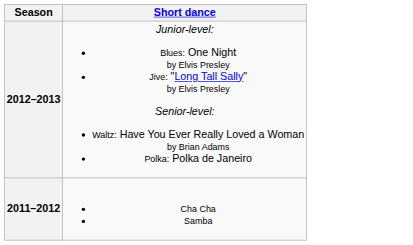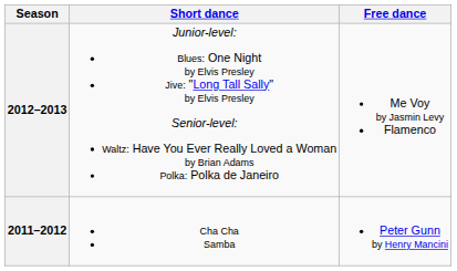 <table class="wikitable" style="text-align:center">
 <tr>
 <th>Season</th>
 <th><a href='#'>Short dance</a></th>
+<th><a href='#'>Free dance</a></th>
 </tr>
 <tr>
 <th>2012–2013 <br> </th>
 <td><em>Junior-level:</em><br><ul><li><small>Blues:</small> One Night <br><small> by Elvis Presley </small></li><li><small>Jive:</small> "<a href='#'>Long Tall Sally</a>" <br><small> by Elvis Presley </small></li></ul><em>Senior-level:</em><ul><li><small>Waltz:</small> Have You Ever Really Loved a Woman <br><small> by Brian Adams </small></li><li><small>Polka:</small> Polka de Janeiro</li></ul></td>
+<td><br><ul><li>Me Voy <br><small> by Jasmin Levy </small></li><li>Flamenco</li></ul></td>
 </tr>
 <tr>
 <th>2011–2012 <br> </th>
 <td><br><ul><li><small>Cha Cha</small></li><li><small>Samba</small></li></ul></td>
+<td><br><ul><li><a href='#'>Peter Gunn</a> <br><small> by <a href='#'>Henry Mancini</a> </small></li></ul></td>
 </tr>
 </table>
